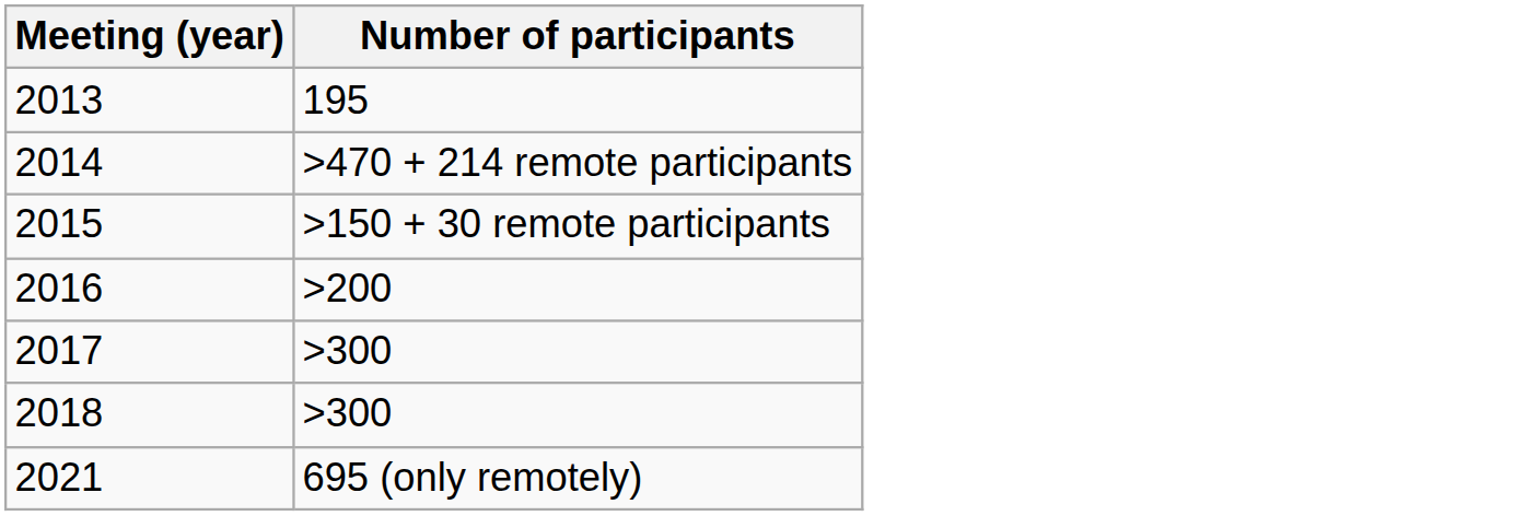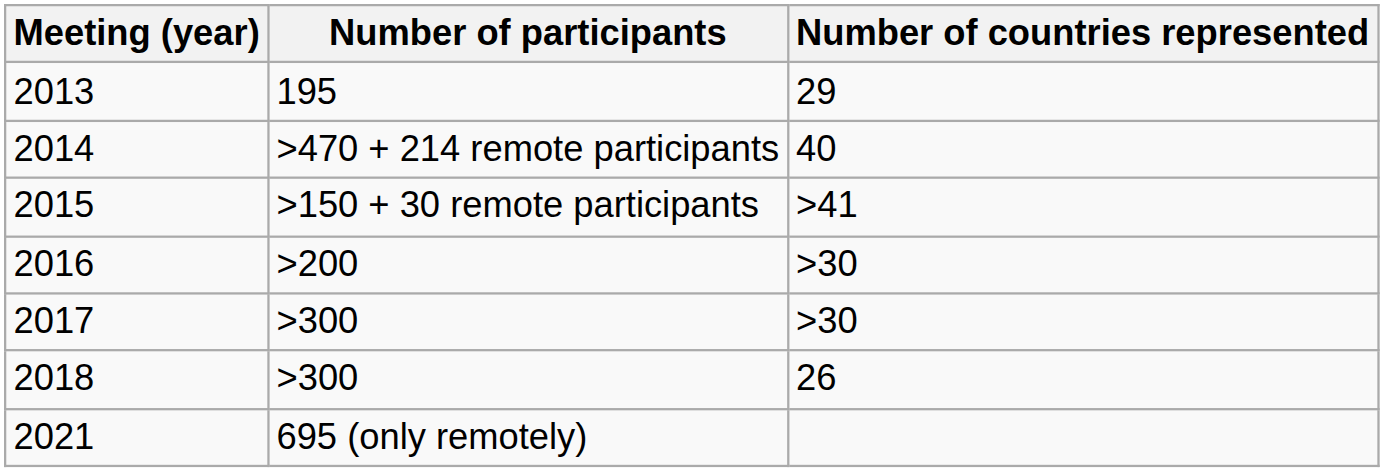 <table class="wikitable">
 <tr>
 <th>Meeting (year)</th>
 <th>Number of participants</th>
+<th>Number of countries represented</th>
 </tr>
 <tr>
 <td>2013</td>
 <td>195</td>
+<td>29</td>
 </tr>
 <tr>
 <td>2014</td>
 <td>>470 + 214 remote participants</td>
+<td>40</td>
 </tr>
 <tr>
 <td>2015</td>
 <td>>150 + 30 remote participants</td>
+<td>>41</td>
 </tr>
 <tr>
 <td>2016</td>
 <td>>200</td>
+<td>>30</td>
 </tr>
 <tr>
 <td>2017</td>
 <td>>300</td>
+<td>>30</td>
 </tr>
 <tr>
 <td>2018</td>
 <td>>300</td>
+<td>26</td>
 </tr>
 <tr>
 <td>2021</td>
 <td>695 (only remotely)</td>
+<td></td>
 </tr>
 </table>
